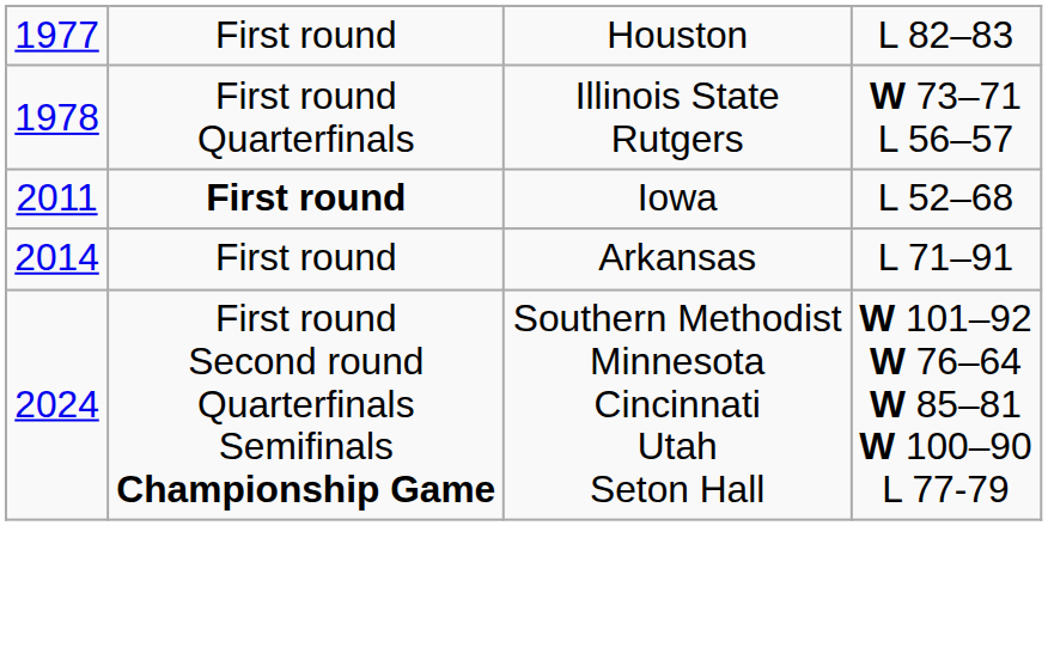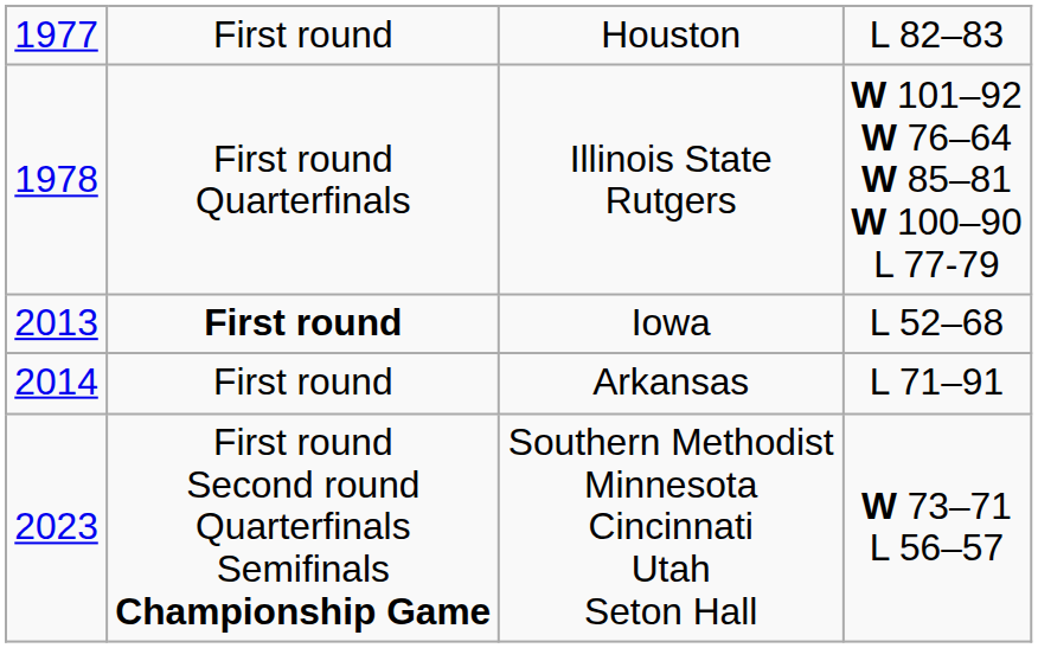 <table class="wikitable">
 <tr style="text-align:center;">
 <td><a href='#'>1977</a></td>
 <td>First round</td>
 <td>Houston</td>
 <td>L 82–83</td>
 </tr>
 <tr style="text-align:center;">
 <td><a href='#'>1978</a></td>
 <td>First round<br>Quarterfinals</td>
 <td>Illinois State<br>Rutgers</td>
-<td><strong>W</strong> 73–71<br>L 56–57</td>
+<td><strong>W</strong> 101–92<br><strong>W</strong> 76–64<br><strong>W</strong> 85–81<br><strong>W</strong> 100–90<br>L 77-79</td>
 </tr>
 <tr style="text-align:center;">
-<td><a href='#'>2011</a></td>
+<td><a href='#'>2013</a></td>
 <td><strong>First round</strong></td>
 <td>Iowa</td>
 <td>L 52–68</td>
 </tr>
 <tr style="text-align:center;">
 <td><a href='#'>2014</a></td>
 <td>First round</td>
 <td>Arkansas</td>
 <td>L 71–91</td>
 </tr>
 <tr style="text-align:center;">
-<td><a href='#'>2024</a></td>
+<td><a href='#'>2023</a></td>
 <td>First round<br>Second round<br>Quarterfinals<br>Semifinals<br><strong>Championship Game</strong></td>
 <td>Southern Methodist<br>Minnesota<br>Cincinnati<br>Utah<br>Seton Hall</td>
-<td><strong>W</strong> 101–92<br><strong>W</strong> 76–64<br><strong>W</strong> 85–81<br><strong>W</strong> 100–90<br>L 77-79</td>
+<td><strong>W</strong> 73–71<br>L 56–57</td>
 </tr>
 </table>
